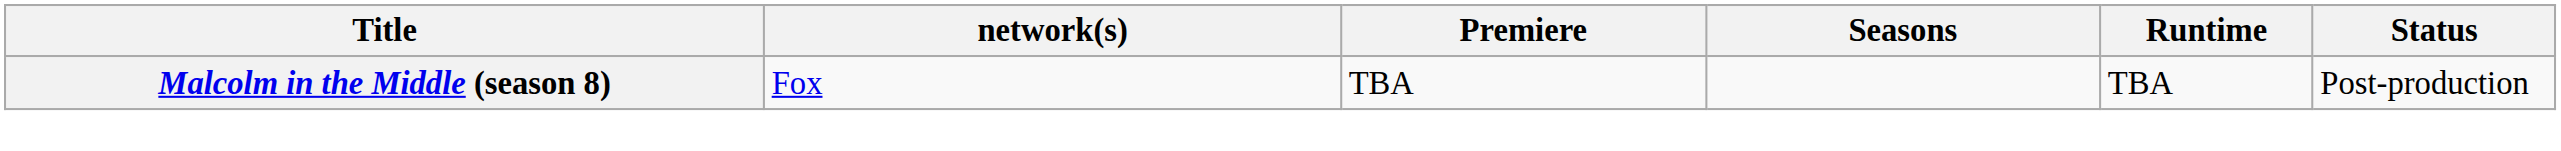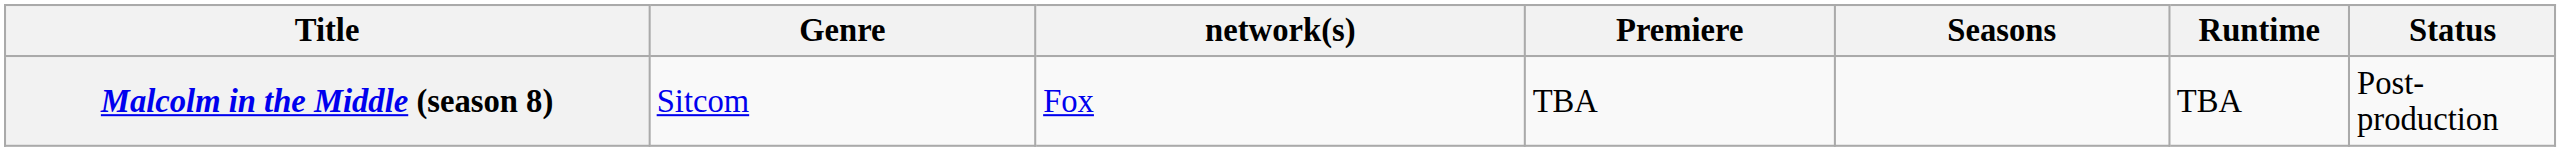 <table class="wikitable plainrowheaders sortable" style="width:99%;">
 <tr>
 <th scope="col" style="width:25%;">Title</th>
+<th scope="col" style="width:15%;">Genre</th>
 <th scope="col" style="width:19%;"> network(s)</th>
 <th scope="col" style="width:12%;">Premiere</th>
 <th scope="col" style="width:13%;">Seasons</th>
 <th scope="col" style="width:7%;">Runtime</th>
 <th scope="col" style="width:8%;">Status</th>
 </tr>
 <tr>
 <th scope="row"><em><a href='#'>Malcolm in the Middle</a></em> (season 8)</th>
+<td><a href='#'>Sitcom</a></td>
 <td><a href='#'>Fox</a></td>
 <td>TBA</td>
 <td></td>
 <td>TBA</td>
 <td>Post-production</td>
 </tr>
 </table>
